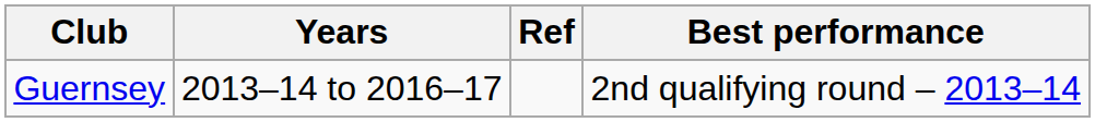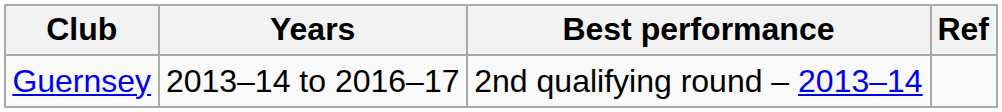 <table class=wikitable style="text-align:left">
 <tr>
 <th>Club</th>
 <th>Years</th>
+<th>Best performance</th>
 <th>Ref</th>
-<th>Best performance</th>
 </tr>
 <tr>
 <td><a href='#'>Guernsey</a></td>
 <td>2013–14 to 2016–17</td>
+<td>2nd qualifying round – <a href='#'>2013–14</a></td>
 <td align=center></td>
-<td>2nd qualifying round – <a href='#'>2013–14</a></td>
 </tr>
 </table>
